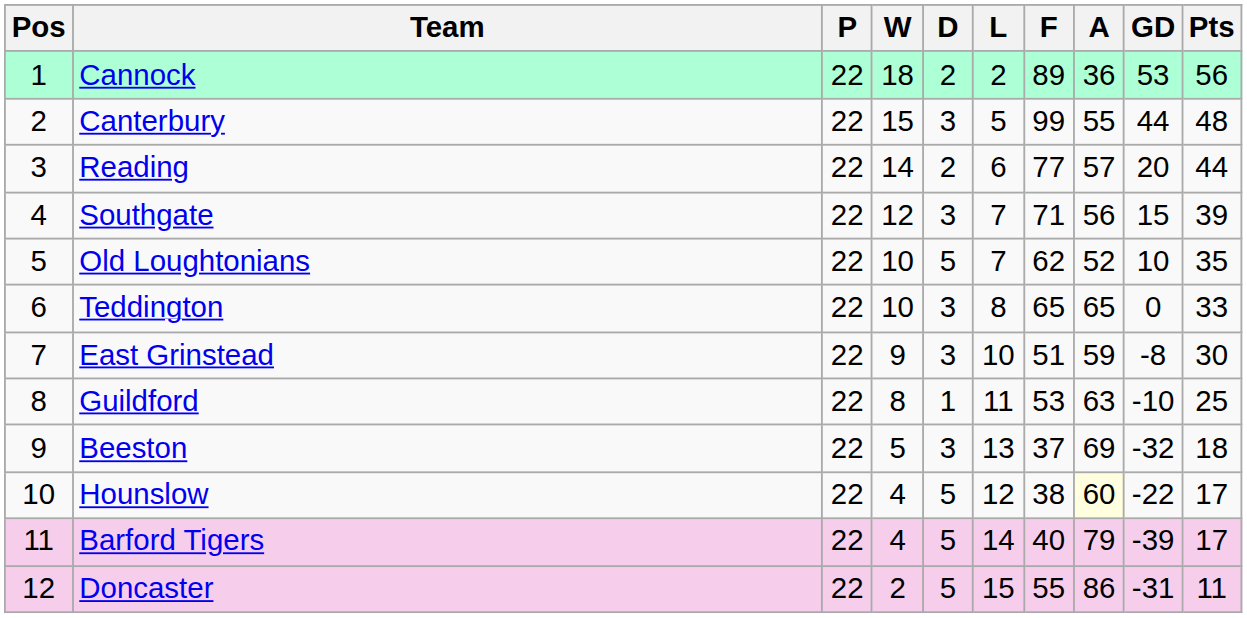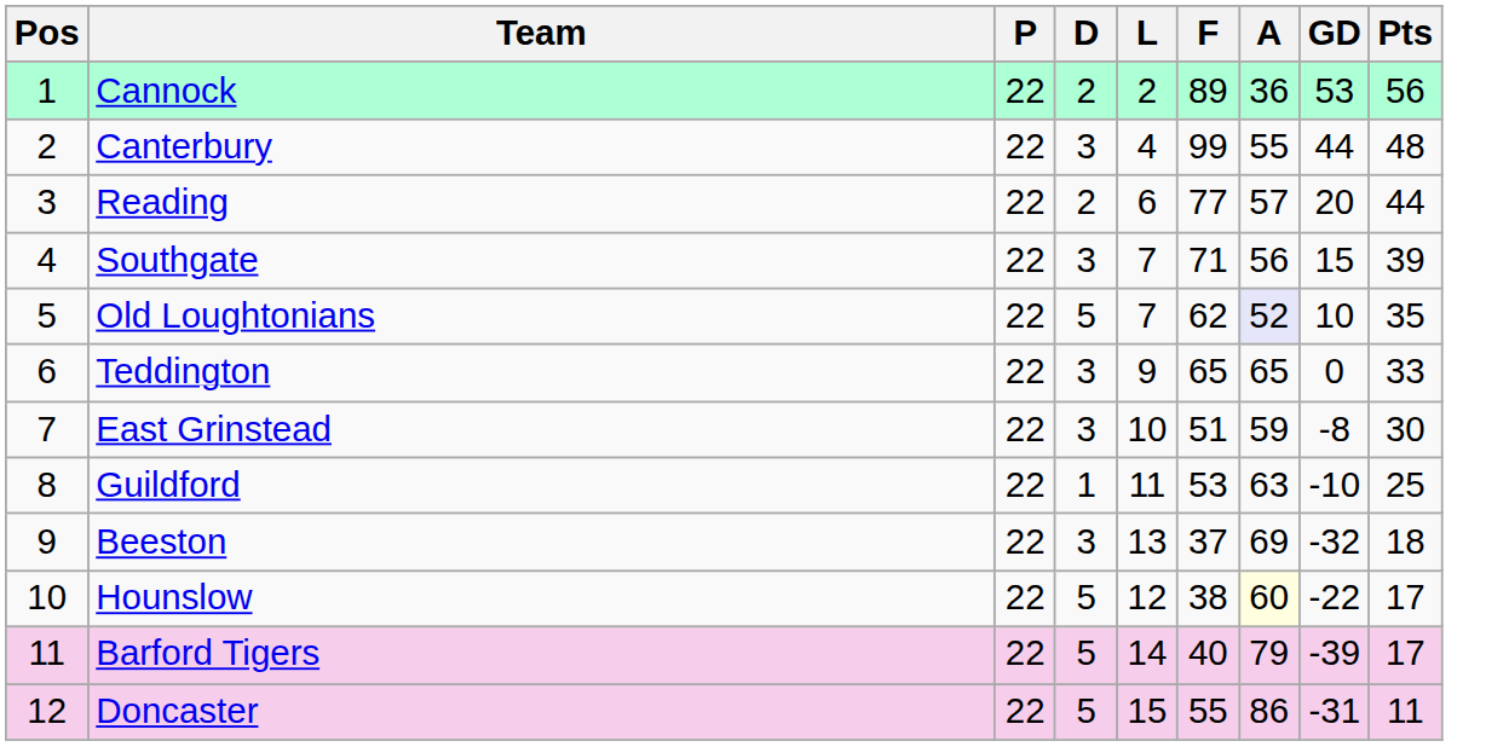 <table class="wikitable" style="font-size: 100%">
 <tr>
 <th width=20>Pos</th>
 <th width=400>Team</th>
 <th width=20>P</th>
-<th width=20>W</th>
 <th width=20>D</th>
 <th width=20>L</th>
 <th width=20>F</th>
 <th width=20>A</th>
 <th width=20>GD</th>
 <th width=20>Pts</th>
 </tr>
 <tr align=center style="background: #ADFFD6;">
 <td>1</td>
 <td align="left"><a href='#'>Cannock</a></td>
 <td>22</td>
-<td>18</td>
 <td>2</td>
 <td>2</td>
 <td>89</td>
 <td>36</td>
 <td>53</td>
 <td>56</td>
 </tr>
 <tr align=center>
 <td>2</td>
 <td align="left"><a href='#'>Canterbury</a></td>
 <td>22</td>
-<td>15</td>
 <td>3</td>
-<td>5</td>
+<td>4</td>
 <td>99</td>
 <td>55</td>
 <td>44</td>
 <td>48</td>
 </tr>
 <tr align=center>
 <td>3</td>
 <td align="left"><a href='#'>Reading</a></td>
 <td>22</td>
-<td>14</td>
 <td>2</td>
 <td>6</td>
 <td>77</td>
 <td>57</td>
 <td>20</td>
 <td>44</td>
 </tr>
 <tr align=center>
 <td>4</td>
 <td align="left"><a href='#'>Southgate</a></td>
 <td>22</td>
-<td>12</td>
 <td>3</td>
 <td>7</td>
 <td>71</td>
 <td>56</td>
 <td>15</td>
 <td>39</td>
 </tr>
 <tr align=center>
 <td>5</td>
 <td align="left"><a href='#'>Old Loughtonians</a></td>
 <td>22</td>
-<td>10</td>
 <td>5</td>
 <td>7</td>
 <td>62</td>
-<td>52</td>
+<td style="background: lavender;">52</td>
 <td>10</td>
 <td>35</td>
 </tr>
 <tr align=center>
 <td>6</td>
 <td align="left"><a href='#'>Teddington</a></td>
 <td>22</td>
-<td>10</td>
 <td>3</td>
-<td>8</td>
+<td>9</td>
 <td>65</td>
 <td>65</td>
 <td>0</td>
 <td>33</td>
 </tr>
 <tr align=center>
 <td>7</td>
 <td align="left"><a href='#'>East Grinstead</a></td>
 <td>22</td>
-<td>9</td>
 <td>3</td>
 <td>10</td>
 <td>51</td>
 <td>59</td>
 <td>-8</td>
 <td>30</td>
 </tr>
 <tr align=center>
 <td>8</td>
 <td align="left"><a href='#'>Guildford</a></td>
 <td>22</td>
-<td>8</td>
 <td>1</td>
 <td>11</td>
 <td>53</td>
 <td>63</td>
 <td>-10</td>
 <td>25</td>
 </tr>
 <tr align=center>
 <td>9</td>
 <td align="left"><a href='#'>Beeston</a></td>
 <td>22</td>
-<td>5</td>
 <td>3</td>
 <td>13</td>
 <td>37</td>
 <td>69</td>
 <td>-32</td>
 <td>18</td>
 </tr>
 <tr align=center>
 <td>10</td>
 <td align="left"><a href='#'>Hounslow</a></td>
 <td>22</td>
-<td>4</td>
 <td>5</td>
 <td>12</td>
 <td>38</td>
 <td style="background: lightyellow;">60</td>
 <td>-22</td>
 <td>17</td>
 </tr>
 <tr align=center style="background: #F6CEEC;">
 <td>11</td>
 <td align="left"><a href='#'>Barford Tigers</a></td>
 <td>22</td>
-<td>4</td>
 <td>5</td>
 <td>14</td>
 <td>40</td>
 <td>79</td>
 <td>-39</td>
 <td>17</td>
 </tr>
 <tr align=center style="background: #F6CEEC;">
 <td>12</td>
 <td align="left"><a href='#'>Doncaster</a></td>
 <td>22</td>
-<td>2</td>
 <td>5</td>
 <td>15</td>
 <td>55</td>
 <td>86</td>
 <td>-31</td>
 <td>11</td>
 </tr>
 </table>
